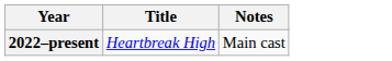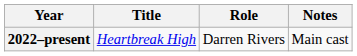 <table class="wikitable plainrowheaders sortable">
 <tr>
 <th scope="col">Year</th>
 <th scope="col">Title</th>
+<th scope="col">Role</th>
 <th class="unsortable">Notes</th>
 </tr>
 <tr>
 <th scope="row">2022–present</th>
 <td><em><a href='#'>Heartbreak High</a></em></td>
+<td>Darren Rivers</td>
 <td>Main cast</td>
 </tr>
 </table>
